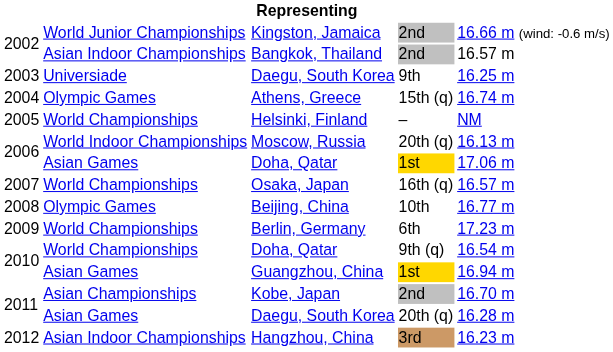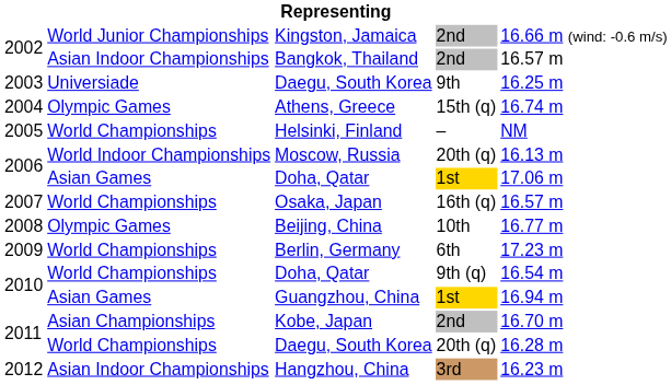 <table>
 <tr>
 <th colspan="6">Representing </th>
 </tr>
 <tr>
 <td rowspan=2>2002</td>
 <td><a href='#'>World Junior Championships</a></td>
 <td><a href='#'>Kingston, Jamaica</a></td>
 <td bgcolor=silver>2nd</td>
 <td><a href='#'>16.66 m</a>  <small>(wind: -0.6 m/s)</small></td>
 </tr>
 <tr>
 <td><a href='#'>Asian Indoor Championships</a></td>
 <td><a href='#'>Bangkok, Thailand</a></td>
 <td bgcolor=silver>2nd</td>
 <td>16.57 m</td>
 </tr>
 <tr>
 <td>2003</td>
 <td><a href='#'>Universiade</a></td>
 <td><a href='#'>Daegu, South Korea</a></td>
 <td>9th</td>
 <td><a href='#'>16.25 m</a></td>
 </tr>
 <tr>
 <td>2004</td>
 <td><a href='#'>Olympic Games</a></td>
 <td><a href='#'>Athens, Greece</a></td>
 <td>15th (q)</td>
 <td><a href='#'>16.74 m</a></td>
 </tr>
 <tr>
 <td>2005</td>
 <td><a href='#'>World Championships</a></td>
 <td><a href='#'>Helsinki, Finland</a></td>
 <td>–</td>
 <td><a href='#'>NM</a></td>
 </tr>
 <tr>
 <td rowspan=2>2006</td>
 <td><a href='#'>World Indoor Championships</a></td>
 <td><a href='#'>Moscow, Russia</a></td>
 <td>20th (q)</td>
 <td><a href='#'>16.13 m</a></td>
 </tr>
 <tr>
 <td><a href='#'>Asian Games</a></td>
 <td><a href='#'>Doha, Qatar</a></td>
 <td bgcolor=gold>1st</td>
 <td><a href='#'>17.06 m</a></td>
 </tr>
 <tr>
 <td>2007</td>
 <td><a href='#'>World Championships</a></td>
 <td><a href='#'>Osaka, Japan</a></td>
 <td>16th (q)</td>
 <td><a href='#'>16.57 m</a></td>
 </tr>
 <tr>
 <td>2008</td>
 <td><a href='#'>Olympic Games</a></td>
 <td><a href='#'>Beijing, China</a></td>
 <td>10th</td>
 <td><a href='#'>16.77 m</a></td>
 </tr>
 <tr>
 <td>2009</td>
 <td><a href='#'>World Championships</a></td>
 <td><a href='#'>Berlin, Germany</a></td>
 <td>6th</td>
 <td><a href='#'>17.23 m</a></td>
 </tr>
 <tr>
 <td rowspan=2>2010</td>
 <td><a href='#'>World Championships</a></td>
 <td><a href='#'>Doha, Qatar</a></td>
 <td>9th (q)</td>
 <td><a href='#'>16.54 m</a></td>
 </tr>
 <tr>
 <td><a href='#'>Asian Games</a></td>
 <td><a href='#'>Guangzhou, China</a></td>
 <td bgcolor=gold>1st</td>
 <td><a href='#'>16.94 m</a></td>
 </tr>
 <tr>
 <td rowspan=2>2011</td>
 <td><a href='#'>Asian Championships</a></td>
 <td><a href='#'>Kobe, Japan</a></td>
 <td bgcolor=silver>2nd</td>
 <td><a href='#'>16.70 m</a></td>
 </tr>
 <tr>
-<td><a href='#'>Asian Games</a></td>
+<td><a href='#'>World Championships</a></td>
 <td><a href='#'>Daegu, South Korea</a></td>
 <td>20th (q)</td>
 <td><a href='#'>16.28 m</a></td>
 </tr>
 <tr>
 <td>2012</td>
 <td><a href='#'>Asian Indoor Championships</a></td>
 <td><a href='#'>Hangzhou, China</a></td>
 <td bgcolor=cc9966>3rd</td>
 <td><a href='#'>16.23 m</a></td>
 </tr>
 </table>
